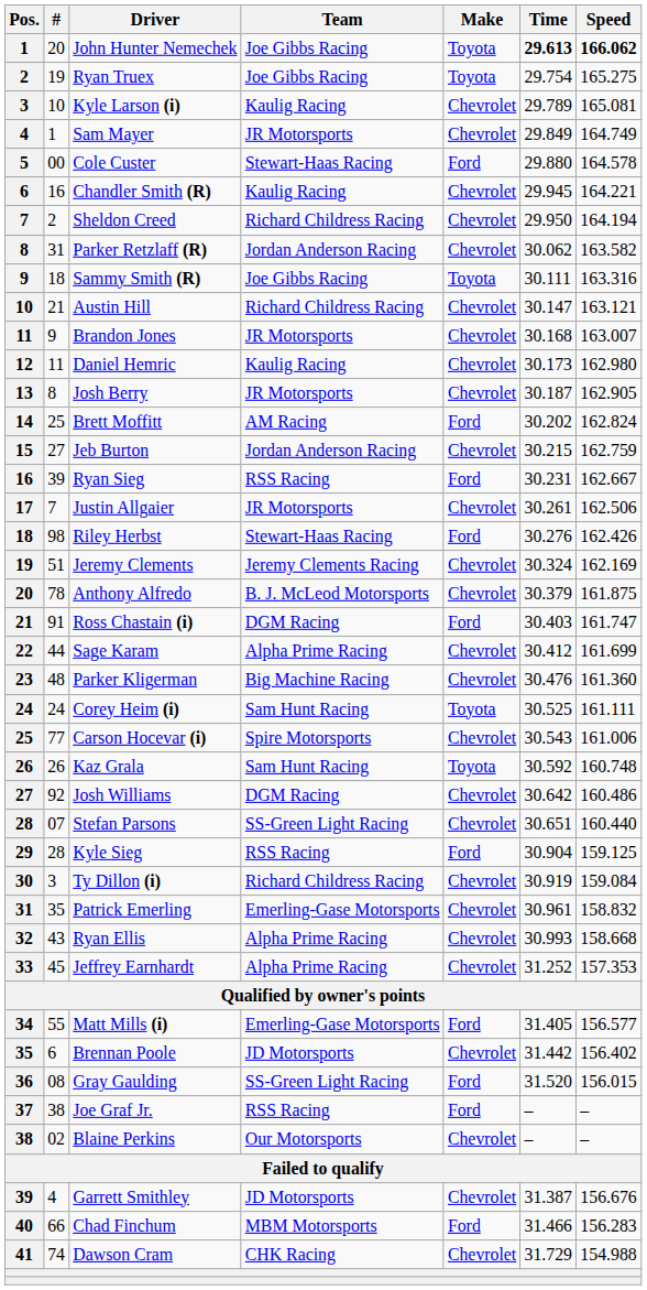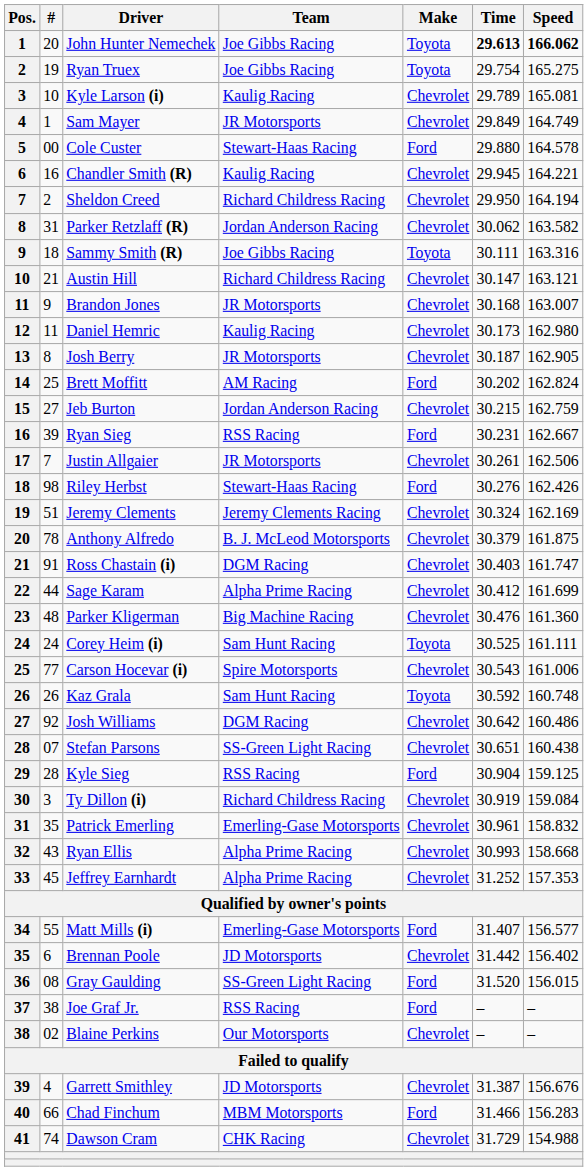 <table class="wikitable" style="font-size:95%">
 <tr>
 <th>Pos.</th>
 <th>#</th>
 <th>Driver</th>
 <th>Team</th>
 <th>Make</th>
 <th>Time</th>
 <th>Speed</th>
 </tr>
 <tr>
 <th>1</th>
 <td>20</td>
 <td><a href='#'>John Hunter Nemechek</a></td>
 <td><a href='#'>Joe Gibbs Racing</a></td>
 <td><a href='#'>Toyota</a></td>
 <td><strong>29.613</strong></td>
 <td><strong>166.062</strong></td>
 </tr>
 <tr>
 <th>2</th>
 <td>19</td>
 <td><a href='#'>Ryan Truex</a></td>
 <td><a href='#'>Joe Gibbs Racing</a></td>
 <td><a href='#'>Toyota</a></td>
 <td>29.754</td>
 <td>165.275</td>
 </tr>
 <tr>
 <th>3</th>
 <td>10</td>
 <td><a href='#'>Kyle Larson</a> <strong>(i)</strong></td>
 <td><a href='#'>Kaulig Racing</a></td>
 <td><a href='#'>Chevrolet</a></td>
 <td>29.789</td>
 <td>165.081</td>
 </tr>
 <tr>
 <th>4</th>
 <td>1</td>
 <td><a href='#'>Sam Mayer</a></td>
 <td><a href='#'>JR Motorsports</a></td>
 <td><a href='#'>Chevrolet</a></td>
 <td>29.849</td>
 <td>164.749</td>
 </tr>
 <tr>
 <th>5</th>
 <td>00</td>
 <td><a href='#'>Cole Custer</a></td>
 <td><a href='#'>Stewart-Haas Racing</a></td>
 <td><a href='#'>Ford</a></td>
 <td>29.880</td>
 <td>164.578</td>
 </tr>
 <tr>
 <th>6</th>
 <td>16</td>
 <td><a href='#'>Chandler Smith</a> <strong>(R)</strong></td>
 <td><a href='#'>Kaulig Racing</a></td>
 <td><a href='#'>Chevrolet</a></td>
 <td>29.945</td>
 <td>164.221</td>
 </tr>
 <tr>
 <th>7</th>
 <td>2</td>
 <td><a href='#'>Sheldon Creed</a></td>
 <td><a href='#'>Richard Childress Racing</a></td>
 <td><a href='#'>Chevrolet</a></td>
 <td>29.950</td>
 <td>164.194</td>
 </tr>
 <tr>
 <th>8</th>
 <td>31</td>
 <td><a href='#'>Parker Retzlaff</a> <strong>(R)</strong></td>
 <td><a href='#'>Jordan Anderson Racing</a></td>
 <td><a href='#'>Chevrolet</a></td>
 <td>30.062</td>
 <td>163.582</td>
 </tr>
 <tr>
 <th>9</th>
 <td>18</td>
 <td><a href='#'>Sammy Smith</a> <strong>(R)</strong></td>
 <td><a href='#'>Joe Gibbs Racing</a></td>
 <td><a href='#'>Toyota</a></td>
 <td>30.111</td>
 <td>163.316</td>
 </tr>
 <tr>
 <th>10</th>
 <td>21</td>
 <td><a href='#'>Austin Hill</a></td>
 <td><a href='#'>Richard Childress Racing</a></td>
 <td><a href='#'>Chevrolet</a></td>
 <td>30.147</td>
 <td>163.121</td>
 </tr>
 <tr>
 <th>11</th>
 <td>9</td>
 <td><a href='#'>Brandon Jones</a></td>
 <td><a href='#'>JR Motorsports</a></td>
 <td><a href='#'>Chevrolet</a></td>
 <td>30.168</td>
 <td>163.007</td>
 </tr>
 <tr>
 <th>12</th>
 <td>11</td>
 <td><a href='#'>Daniel Hemric</a></td>
 <td><a href='#'>Kaulig Racing</a></td>
 <td><a href='#'>Chevrolet</a></td>
 <td>30.173</td>
 <td>162.980</td>
 </tr>
 <tr>
 <th>13</th>
 <td>8</td>
 <td><a href='#'>Josh Berry</a></td>
 <td><a href='#'>JR Motorsports</a></td>
 <td><a href='#'>Chevrolet</a></td>
 <td>30.187</td>
 <td>162.905</td>
 </tr>
 <tr>
 <th>14</th>
 <td>25</td>
 <td><a href='#'>Brett Moffitt</a></td>
 <td><a href='#'>AM Racing</a></td>
 <td><a href='#'>Ford</a></td>
 <td>30.202</td>
 <td>162.824</td>
 </tr>
 <tr>
 <th>15</th>
 <td>27</td>
 <td><a href='#'>Jeb Burton</a></td>
 <td><a href='#'>Jordan Anderson Racing</a></td>
 <td><a href='#'>Chevrolet</a></td>
 <td>30.215</td>
 <td>162.759</td>
 </tr>
 <tr>
 <th>16</th>
 <td>39</td>
 <td><a href='#'>Ryan Sieg</a></td>
 <td><a href='#'>RSS Racing</a></td>
 <td><a href='#'>Ford</a></td>
 <td>30.231</td>
 <td>162.667</td>
 </tr>
 <tr>
 <th>17</th>
 <td>7</td>
 <td><a href='#'>Justin Allgaier</a></td>
 <td><a href='#'>JR Motorsports</a></td>
 <td><a href='#'>Chevrolet</a></td>
 <td>30.261</td>
 <td>162.506</td>
 </tr>
 <tr>
 <th>18</th>
 <td>98</td>
 <td><a href='#'>Riley Herbst</a></td>
 <td><a href='#'>Stewart-Haas Racing</a></td>
 <td><a href='#'>Ford</a></td>
 <td>30.276</td>
 <td>162.426</td>
 </tr>
 <tr>
 <th>19</th>
 <td>51</td>
 <td><a href='#'>Jeremy Clements</a></td>
 <td><a href='#'>Jeremy Clements Racing</a></td>
 <td><a href='#'>Chevrolet</a></td>
 <td>30.324</td>
 <td>162.169</td>
 </tr>
 <tr>
 <th>20</th>
 <td>78</td>
 <td><a href='#'>Anthony Alfredo</a></td>
 <td><a href='#'>B. J. McLeod Motorsports</a></td>
 <td><a href='#'>Chevrolet</a></td>
 <td>30.379</td>
 <td>161.875</td>
 </tr>
 <tr>
 <th>21</th>
 <td>91</td>
 <td><a href='#'>Ross Chastain</a> <strong>(i)</strong></td>
 <td><a href='#'>DGM Racing</a></td>
-<td><a href='#'>Ford</a></td>
+<td><a href='#'>Chevrolet</a></td>
 <td>30.403</td>
 <td>161.747</td>
 </tr>
 <tr>
 <th>22</th>
 <td>44</td>
 <td><a href='#'>Sage Karam</a></td>
 <td><a href='#'>Alpha Prime Racing</a></td>
 <td><a href='#'>Chevrolet</a></td>
 <td>30.412</td>
 <td>161.699</td>
 </tr>
 <tr>
 <th>23</th>
 <td>48</td>
 <td><a href='#'>Parker Kligerman</a></td>
 <td><a href='#'>Big Machine Racing</a></td>
 <td><a href='#'>Chevrolet</a></td>
 <td>30.476</td>
 <td>161.360</td>
 </tr>
 <tr>
 <th>24</th>
 <td>24</td>
 <td><a href='#'>Corey Heim</a> <strong>(i)</strong></td>
 <td><a href='#'>Sam Hunt Racing</a></td>
 <td><a href='#'>Toyota</a></td>
 <td>30.525</td>
 <td>161.111</td>
 </tr>
 <tr>
 <th>25</th>
 <td>77</td>
 <td><a href='#'>Carson Hocevar</a> <strong>(i)</strong></td>
 <td><a href='#'>Spire Motorsports</a></td>
 <td><a href='#'>Chevrolet</a></td>
 <td>30.543</td>
 <td>161.006</td>
 </tr>
 <tr>
 <th>26</th>
 <td>26</td>
 <td><a href='#'>Kaz Grala</a></td>
 <td><a href='#'>Sam Hunt Racing</a></td>
 <td><a href='#'>Toyota</a></td>
 <td>30.592</td>
 <td>160.748</td>
 </tr>
 <tr>
 <th>27</th>
 <td>92</td>
 <td><a href='#'>Josh Williams</a></td>
 <td><a href='#'>DGM Racing</a></td>
 <td><a href='#'>Chevrolet</a></td>
 <td>30.642</td>
 <td>160.486</td>
 </tr>
 <tr>
 <th>28</th>
 <td>07</td>
 <td><a href='#'>Stefan Parsons</a></td>
 <td><a href='#'>SS-Green Light Racing</a></td>
 <td><a href='#'>Chevrolet</a></td>
 <td>30.651</td>
-<td>160.440</td>
+<td>160.438</td>
 </tr>
 <tr>
 <th>29</th>
 <td>28</td>
 <td><a href='#'>Kyle Sieg</a></td>
 <td><a href='#'>RSS Racing</a></td>
 <td><a href='#'>Ford</a></td>
 <td>30.904</td>
 <td>159.125</td>
 </tr>
 <tr>
 <th>30</th>
 <td>3</td>
 <td><a href='#'>Ty Dillon</a> <strong>(i)</strong></td>
 <td><a href='#'>Richard Childress Racing</a></td>
 <td><a href='#'>Chevrolet</a></td>
 <td>30.919</td>
 <td>159.084</td>
 </tr>
 <tr>
 <th>31</th>
 <td>35</td>
 <td><a href='#'>Patrick Emerling</a></td>
 <td><a href='#'>Emerling-Gase Motorsports</a></td>
 <td><a href='#'>Chevrolet</a></td>
 <td>30.961</td>
 <td>158.832</td>
 </tr>
 <tr>
 <th>32</th>
 <td>43</td>
 <td><a href='#'>Ryan Ellis</a></td>
 <td><a href='#'>Alpha Prime Racing</a></td>
 <td><a href='#'>Chevrolet</a></td>
 <td>30.993</td>
 <td>158.668</td>
 </tr>
 <tr>
 <th>33</th>
 <td>45</td>
 <td><a href='#'>Jeffrey Earnhardt</a></td>
 <td><a href='#'>Alpha Prime Racing</a></td>
 <td><a href='#'>Chevrolet</a></td>
 <td>31.252</td>
 <td>157.353</td>
 </tr>
 <tr>
 <th colspan="7">Qualified by owner's points</th>
 </tr>
 <tr>
 <th>34</th>
 <td>55</td>
 <td><a href='#'>Matt Mills</a> <strong>(i)</strong></td>
 <td><a href='#'>Emerling-Gase Motorsports</a></td>
 <td><a href='#'>Ford</a></td>
-<td>31.405</td>
+<td>31.407</td>
 <td>156.577</td>
 </tr>
 <tr>
 <th>35</th>
 <td>6</td>
 <td><a href='#'>Brennan Poole</a></td>
 <td><a href='#'>JD Motorsports</a></td>
 <td><a href='#'>Chevrolet</a></td>
 <td>31.442</td>
 <td>156.402</td>
 </tr>
 <tr>
 <th>36</th>
 <td>08</td>
 <td><a href='#'>Gray Gaulding</a></td>
 <td><a href='#'>SS-Green Light Racing</a></td>
 <td><a href='#'>Ford</a></td>
 <td>31.520</td>
 <td>156.015</td>
 </tr>
 <tr>
 <th>37</th>
 <td>38</td>
 <td><a href='#'>Joe Graf Jr.</a></td>
 <td><a href='#'>RSS Racing</a></td>
 <td><a href='#'>Ford</a></td>
 <td>–</td>
 <td>–</td>
 </tr>
 <tr>
 <th>38</th>
 <td>02</td>
 <td><a href='#'>Blaine Perkins</a></td>
 <td><a href='#'>Our Motorsports</a></td>
 <td><a href='#'>Chevrolet</a></td>
 <td>–</td>
 <td>–</td>
 </tr>
 <tr>
 <th colspan="7">Failed to qualify</th>
 </tr>
 <tr>
 <th>39</th>
 <td>4</td>
 <td><a href='#'>Garrett Smithley</a></td>
 <td><a href='#'>JD Motorsports</a></td>
 <td><a href='#'>Chevrolet</a></td>
 <td>31.387</td>
 <td>156.676</td>
 </tr>
 <tr>
 <th>40</th>
 <td>66</td>
 <td><a href='#'>Chad Finchum</a></td>
 <td><a href='#'>MBM Motorsports</a></td>
 <td><a href='#'>Ford</a></td>
 <td>31.466</td>
 <td>156.283</td>
 </tr>
 <tr>
 <th>41</th>
 <td>74</td>
 <td><a href='#'>Dawson Cram</a></td>
 <td><a href='#'>CHK Racing</a></td>
 <td><a href='#'>Chevrolet</a></td>
 <td>31.729</td>
 <td>154.988</td>
 </tr>
 <tr>
 <th colspan="7"></th>
 </tr>
 <tr>
 <th colspan="7"></th>
 </tr>
 </table>
